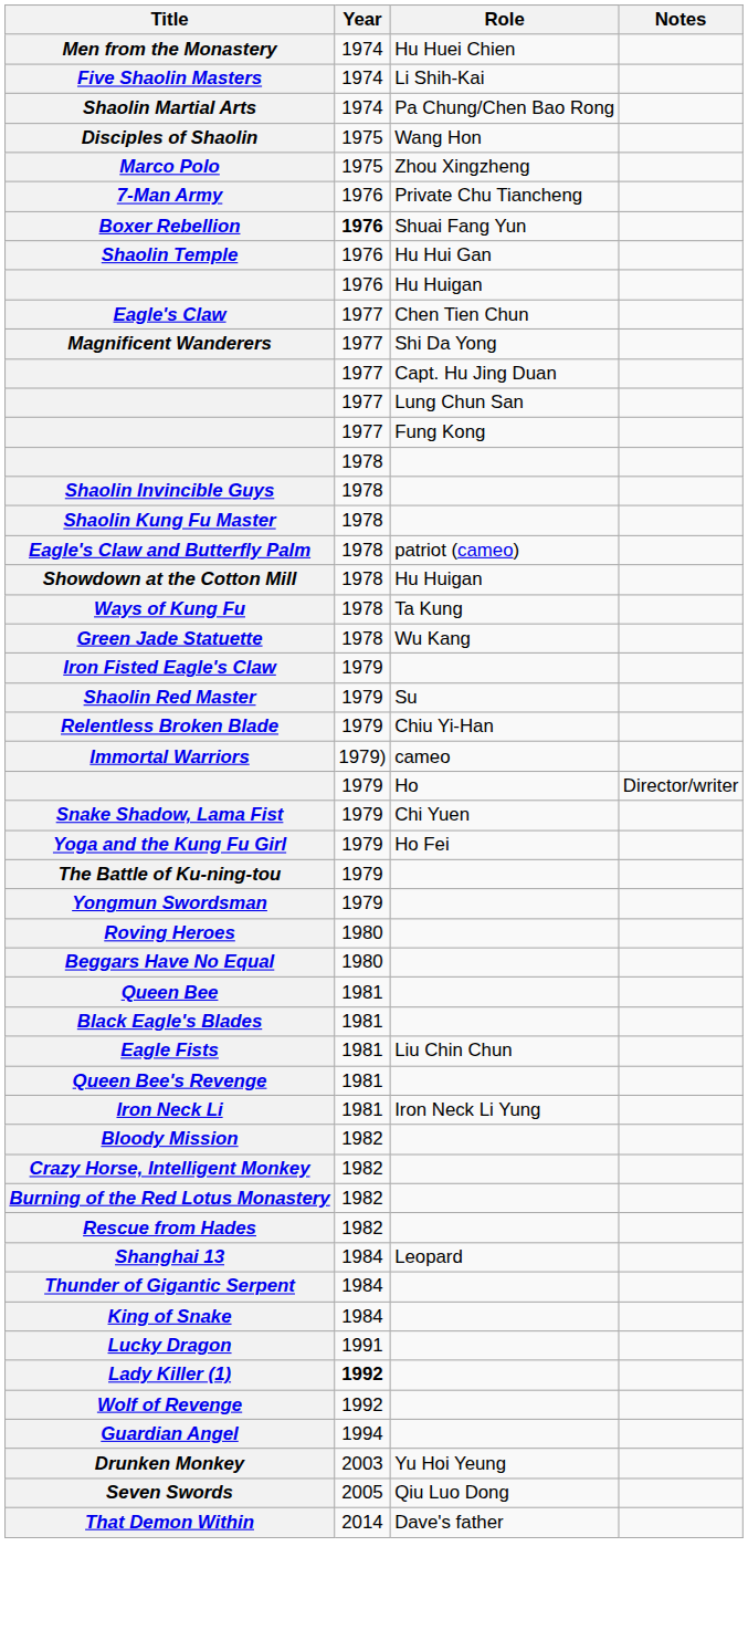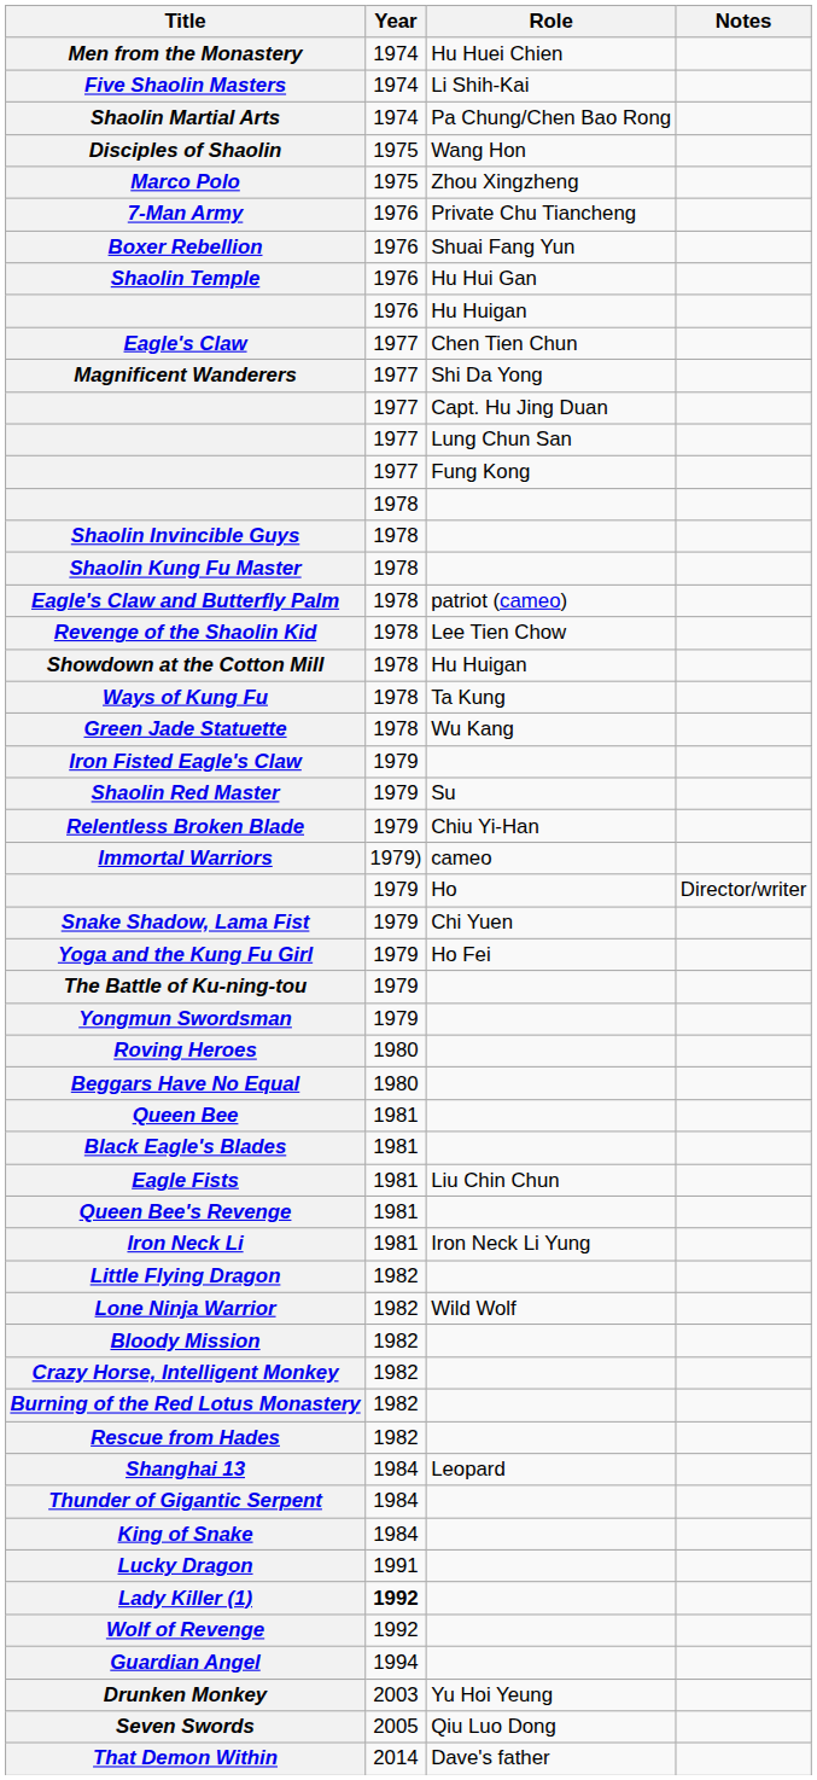 <table class="wikitable sortable plainrowheaders">
 <tr>
 <th scope="col">Title</th>
 <th scope="col">Year</th>
 <th scope="col">Role</th>
 <th scope="col" class="unsortable">Notes</th>
 </tr>
 <tr>
 <th scope="row"><em>Men from the Monastery</em></th>
 <td align="center">1974</td>
 <td>Hu Huei Chien</td>
 <td></td>
 </tr>
 <tr>
 <th scope="row"><em><a href='#'>Five Shaolin Masters</a></em></th>
 <td align="center">1974</td>
 <td>Li Shih-Kai</td>
 <td></td>
 </tr>
 <tr>
 <th scope="row"><em>Shaolin Martial Arts</em></th>
 <td align="center">1974</td>
 <td>Pa Chung/Chen Bao Rong</td>
 <td></td>
 </tr>
 <tr>
 <th scope="row"><em>Disciples of Shaolin</em></th>
 <td align="center">1975</td>
 <td>Wang Hon</td>
 <td></td>
 </tr>
 <tr>
 <th scope="row"><em><a href='#'>Marco Polo</a></em></th>
 <td align="center">1975</td>
 <td>Zhou Xingzheng</td>
 <td></td>
 </tr>
 <tr>
 <th scope="row"><em><a href='#'>7-Man Army</a></em></th>
 <td align="center">1976</td>
 <td>Private Chu Tiancheng</td>
 <td></td>
 </tr>
 <tr>
 <th scope="row"><em><a href='#'>Boxer Rebellion</a></em></th>
-<td align="center"><strong>1976</strong></td>
+<td align="center">1976</td>
 <td>Shuai Fang Yun</td>
 <td></td>
 </tr>
 <tr>
 <th scope="row"><em><a href='#'>Shaolin Temple</a></em></th>
 <td align="center">1976</td>
 <td>Hu Hui Gan</td>
 <td></td>
 </tr>
 <tr>
 <th scope="row"><em></em></th>
 <td align="center">1976</td>
 <td>Hu Huigan</td>
 <td></td>
 </tr>
 <tr>
 <th scope="row"><em><a href='#'>Eagle's Claw</a></em></th>
 <td align="center">1977</td>
 <td>Chen Tien Chun</td>
 <td></td>
 </tr>
 <tr>
 <th scope="row"><em>Magnificent Wanderers</em></th>
 <td align="center">1977</td>
 <td>Shi Da Yong</td>
 <td></td>
 </tr>
 <tr>
 <th scope="row"><em></em></th>
 <td align="center">1977</td>
 <td>Capt. Hu Jing Duan</td>
 <td></td>
 </tr>
 <tr>
 <th scope="row"><em></em></th>
 <td align="center">1977</td>
 <td>Lung Chun San</td>
 <td></td>
 </tr>
 <tr>
 <th scope="row"><em></em></th>
 <td align="center">1977</td>
 <td>Fung Kong</td>
 <td></td>
 </tr>
 <tr>
 <th scope="row"><em></em></th>
 <td align="center">1978</td>
 <td></td>
 <td></td>
 </tr>
 <tr>
 <th scope="row"><em><a href='#'>Shaolin Invincible Guys</a></em></th>
 <td align="center">1978</td>
 <td></td>
 <td></td>
 </tr>
 <tr>
 <th scope="row"><em><a href='#'>Shaolin Kung Fu Master</a></em></th>
 <td align="center">1978</td>
 <td></td>
 <td></td>
 </tr>
 <tr>
 <th scope="row"><em><a href='#'>Eagle's Claw and Butterfly Palm</a></em></th>
 <td align="center">1978</td>
 <td>patriot (<a href='#'>cameo</a>)</td>
+<td></td>
+</tr>
+<tr>
+<th scope="row"><em><a href='#'>Revenge of the Shaolin Kid</a></em></th>
+<td align="center">1978</td>
+<td>Lee Tien Chow</td>
 <td></td>
 </tr>
 <tr>
 <th scope="row"><em>Showdown at the Cotton Mill</em></th>
 <td align="center">1978</td>
 <td>Hu Huigan</td>
 <td></td>
 </tr>
 <tr>
 <th scope="row"><em><a href='#'>Ways of Kung Fu</a></em></th>
 <td align="center">1978</td>
 <td>Ta Kung</td>
 <td></td>
 </tr>
 <tr>
 <th scope="row"><em><a href='#'>Green Jade Statuette</a></em></th>
 <td align="center">1978</td>
 <td>Wu Kang</td>
 <td></td>
 </tr>
 <tr>
 <th scope="row"><em><a href='#'>Iron Fisted Eagle's Claw</a></em></th>
 <td align="center">1979</td>
 <td></td>
 <td></td>
 </tr>
 <tr>
 <th scope="row"><em><a href='#'>Shaolin Red Master</a></em></th>
 <td align="center">1979</td>
 <td>Su</td>
 <td></td>
 </tr>
 <tr>
 <th scope="row"><em><a href='#'>Relentless Broken Blade</a></em></th>
 <td align="center">1979</td>
 <td>Chiu Yi-Han</td>
 <td></td>
 </tr>
 <tr>
 <th scope="row"><em><a href='#'>Immortal Warriors</a></em></th>
 <td align="center">1979)</td>
 <td>cameo</td>
 <td></td>
 </tr>
 <tr>
 <th scope="row"><em></em></th>
 <td align="center">1979</td>
 <td>Ho</td>
 <td>Director/writer</td>
 </tr>
 <tr>
 <th scope="row"><em><a href='#'>Snake Shadow, Lama Fist</a></em></th>
 <td align="center">1979</td>
 <td>Chi Yuen</td>
 <td></td>
 </tr>
 <tr>
 <th scope="row"><em><a href='#'>Yoga and the Kung Fu Girl</a></em></th>
 <td align="center">1979</td>
 <td>Ho Fei</td>
 <td></td>
 </tr>
 <tr>
 <th scope="row"><em>The Battle of Ku-ning-tou</em></th>
 <td align="center">1979</td>
 <td></td>
 <td></td>
 </tr>
 <tr>
 <th scope="row"><em><a href='#'>Yongmun Swordsman</a></em></th>
 <td align="center">1979</td>
 <td></td>
 <td></td>
 </tr>
 <tr>
 <th scope="row"><em><a href='#'>Roving Heroes</a></em></th>
 <td align="center">1980</td>
 <td></td>
 <td></td>
 </tr>
 <tr>
 <th scope="row"><em><a href='#'>Beggars Have No Equal</a></em></th>
 <td align="center">1980</td>
 <td></td>
 <td></td>
 </tr>
 <tr>
 <th scope="row"><em><a href='#'>Queen Bee</a></em></th>
 <td align="center">1981</td>
 <td></td>
 <td></td>
 </tr>
 <tr>
 <th scope="row"><em><a href='#'>Black Eagle's Blades</a></em></th>
 <td align="center">1981</td>
 <td></td>
 <td></td>
 </tr>
 <tr>
 <th scope="row"><em><a href='#'>Eagle Fists</a></em></th>
 <td align="center">1981</td>
 <td>Liu Chin Chun</td>
 <td></td>
 </tr>
 <tr>
 <th scope="row"><em><a href='#'>Queen Bee's Revenge</a></em></th>
 <td align="center">1981</td>
 <td></td>
 <td></td>
 </tr>
 <tr>
 <th scope="row"><em><a href='#'>Iron Neck Li</a></em></th>
 <td align="center">1981</td>
 <td>Iron Neck Li Yung</td>
 <td></td>
 </tr>
 <tr>
+<th scope="row"><em><a href='#'>Little Flying Dragon</a></em></th>
+<td align="center">1982</td>
+<td></td>
+<td></td>
+</tr>
+<tr>
+<th scope="row"><em><a href='#'>Lone Ninja Warrior</a></em></th>
+<td align="center">1982</td>
+<td>Wild Wolf</td>
+<td></td>
+</tr>
+<tr>
 <th scope="row"><em><a href='#'>Bloody Mission</a></em></th>
 <td align="center">1982</td>
 <td></td>
 <td></td>
 </tr>
 <tr>
 <th scope="row"><em><a href='#'>Crazy Horse, Intelligent Monkey</a></em></th>
 <td align="center">1982</td>
 <td></td>
 <td></td>
 </tr>
 <tr>
 <th scope="row"><em><a href='#'>Burning of the Red Lotus Monastery</a></em></th>
 <td align="center">1982</td>
 <td></td>
 <td></td>
 </tr>
 <tr>
 <th scope="row"><em><a href='#'>Rescue from Hades</a></em></th>
 <td align="center">1982</td>
 <td></td>
 <td></td>
 </tr>
 <tr>
 <th scope="row"><em><a href='#'>Shanghai 13</a></em></th>
 <td align="center">1984</td>
 <td>Leopard</td>
 <td></td>
 </tr>
 <tr>
 <th scope="row"><em><a href='#'>Thunder of Gigantic Serpent</a></em></th>
 <td align="center">1984</td>
 <td></td>
 <td></td>
 </tr>
 <tr>
 <th scope="row"><em><a href='#'>King of Snake</a></em></th>
 <td align="center">1984</td>
 <td></td>
 <td></td>
 </tr>
 <tr>
 <th scope="row"><em><a href='#'>Lucky Dragon</a></em></th>
 <td align="center">1991</td>
 <td></td>
 <td></td>
 </tr>
 <tr>
 <th scope="row"><em><a href='#'>Lady Killer (1)</a></em></th>
 <td align="center"><strong>1992</strong></td>
 <td></td>
 <td></td>
 </tr>
 <tr>
 <th scope="row"><em><a href='#'>Wolf of Revenge</a></em></th>
 <td align="center">1992</td>
 <td></td>
 <td></td>
 </tr>
 <tr>
 <th scope="row"><em><a href='#'>Guardian Angel</a></em></th>
 <td align="center">1994</td>
 <td></td>
 <td></td>
 </tr>
 <tr>
 <th scope="row"><em>Drunken Monkey</em></th>
 <td align="center">2003</td>
 <td>Yu Hoi Yeung</td>
 <td></td>
 </tr>
 <tr>
 <th scope="row"><em>Seven Swords</em></th>
 <td align="center">2005</td>
 <td>Qiu Luo Dong</td>
 <td></td>
 </tr>
 <tr>
 <th scope="row"><em><a href='#'>That Demon Within</a></em></th>
 <td align="center">2014</td>
 <td>Dave's father</td>
 <td></td>
 </tr>
 </table>
